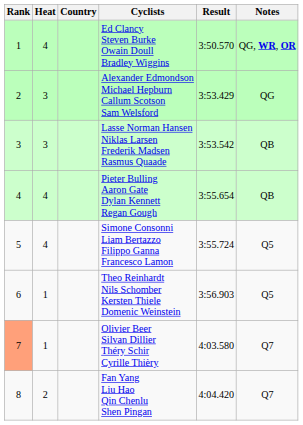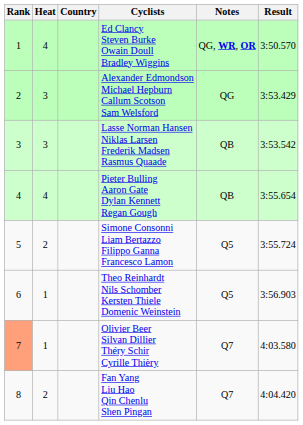 <table class="wikitable sortable" style="text-align:center;">
 <tr>
 <th>Rank</th>
 <th>Heat</th>
 <th>Country</th>
 <th class="unsortable">Cyclists</th>
+<th class="unsortable">Notes</th>
 <th>Result</th>
-<th class="unsortable">Notes</th>
 </tr>
 <tr bgcolor=bbffbb>
 <td>1</td>
 <td>4</td>
 <td align=left></td>
 <td align=left><a href='#'>Ed Clancy</a><br><a href='#'>Steven Burke</a><br><a href='#'>Owain Doull</a><br><a href='#'>Bradley Wiggins</a></td>
+<td>QG, <strong><a href='#'>WR</a></strong>, <strong><a href='#'>OR</a></strong></td>
 <td>3:50.570</td>
-<td>QG, <strong><a href='#'>WR</a></strong>, <strong><a href='#'>OR</a></strong></td>
 </tr>
 <tr bgcolor=bbffbb>
 <td>2</td>
 <td>3</td>
 <td align=left></td>
 <td align=left><a href='#'>Alexander Edmondson</a><br><a href='#'>Michael Hepburn</a><br><a href='#'>Callum Scotson</a><br><a href='#'>Sam Welsford</a></td>
+<td>QG</td>
 <td>3:53.429</td>
-<td>QG</td>
 </tr>
 <tr bgcolor=ccffcc>
 <td>3</td>
 <td>3</td>
 <td align=left></td>
 <td align=left><a href='#'>Lasse Norman Hansen</a><br><a href='#'>Niklas Larsen</a><br><a href='#'>Frederik Madsen</a><br><a href='#'>Rasmus Quaade</a></td>
+<td>QB</td>
 <td>3:53.542</td>
-<td>QB</td>
 </tr>
 <tr bgcolor=ccffcc>
 <td>4</td>
 <td>4</td>
 <td align=left></td>
 <td align=left><a href='#'>Pieter Bulling</a><br><a href='#'>Aaron Gate</a><br><a href='#'>Dylan Kennett</a><br><a href='#'>Regan Gough</a></td>
+<td>QB</td>
 <td>3:55.654</td>
-<td>QB</td>
 </tr>
 <tr>
 <td>5</td>
-<td>4</td>
+<td>2</td>
 <td align=left></td>
 <td align=left><a href='#'>Simone Consonni</a><br><a href='#'>Liam Bertazzo</a><br><a href='#'>Filippo Ganna</a><br><a href='#'>Francesco Lamon</a></td>
+<td>Q5</td>
 <td>3:55.724</td>
-<td>Q5</td>
 </tr>
 <tr>
 <td>6</td>
 <td>1</td>
 <td align=left></td>
 <td align=left><a href='#'>Theo Reinhardt</a><br><a href='#'>Nils Schomber</a><br><a href='#'>Kersten Thiele</a><br><a href='#'>Domenic Weinstein</a></td>
+<td>Q5</td>
 <td>3:56.903</td>
-<td>Q5</td>
 </tr>
 <tr>
 <td style="background: lightsalmon;">7</td>
 <td>1</td>
 <td align=left></td>
 <td align=left><a href='#'>Olivier Beer</a><br><a href='#'>Silvan Dillier</a><br><a href='#'>Théry Schir</a><br><a href='#'>Cyrille Thièry</a></td>
+<td>Q7</td>
 <td>4:03.580</td>
-<td>Q7</td>
 </tr>
 <tr>
 <td>8</td>
 <td>2</td>
 <td align=left></td>
 <td align=left><a href='#'>Fan Yang</a><br><a href='#'>Liu Hao</a><br><a href='#'>Qin Chenlu</a><br><a href='#'>Shen Pingan</a></td>
+<td>Q7</td>
 <td>4:04.420</td>
-<td>Q7</td>
 </tr>
 </table>
